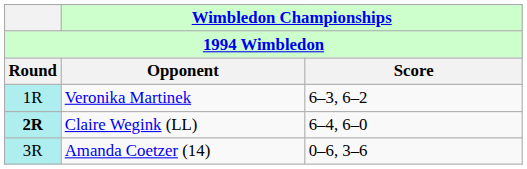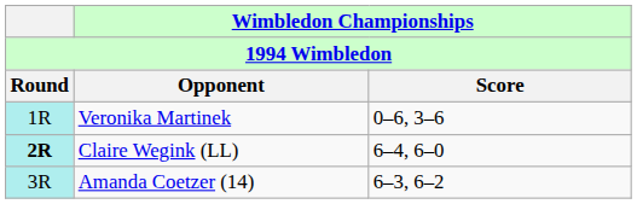 <table class="wikitable collapsible collapsed">
 <tr>
 <th></th>
 <th colspan=2 style="background:#cfc;"><a href='#'>Wimbledon Championships</a></th>
 </tr>
 <tr>
 <th colspan=3 style="background:#cfc;"><a href='#'>1994 Wimbledon</a></th>
 </tr>
 <tr>
 <th>Round</th>
 <th width=225>Opponent</th>
 <th width=200>Score</th>
 </tr>
 <tr>
 <td style="text-align:center; background:#afeeee;">1R</td>
 <td> <a href='#'>Veronika Martinek</a></td>
-<td>6–3, 6–2</td>
+<td>0–6, 3–6</td>
 </tr>
 <tr>
 <td style="text-align:center; background:#afeeee;"><strong>2R</strong></td>
 <td> <a href='#'>Claire Wegink</a> (LL)</td>
 <td>6–4, 6–0</td>
 </tr>
 <tr>
 <td style="text-align:center; background:#afeeee;">3R</td>
 <td> <a href='#'>Amanda Coetzer</a> (14)</td>
-<td>0–6, 3–6</td>
+<td>6–3, 6–2</td>
 </tr>
 </table>
